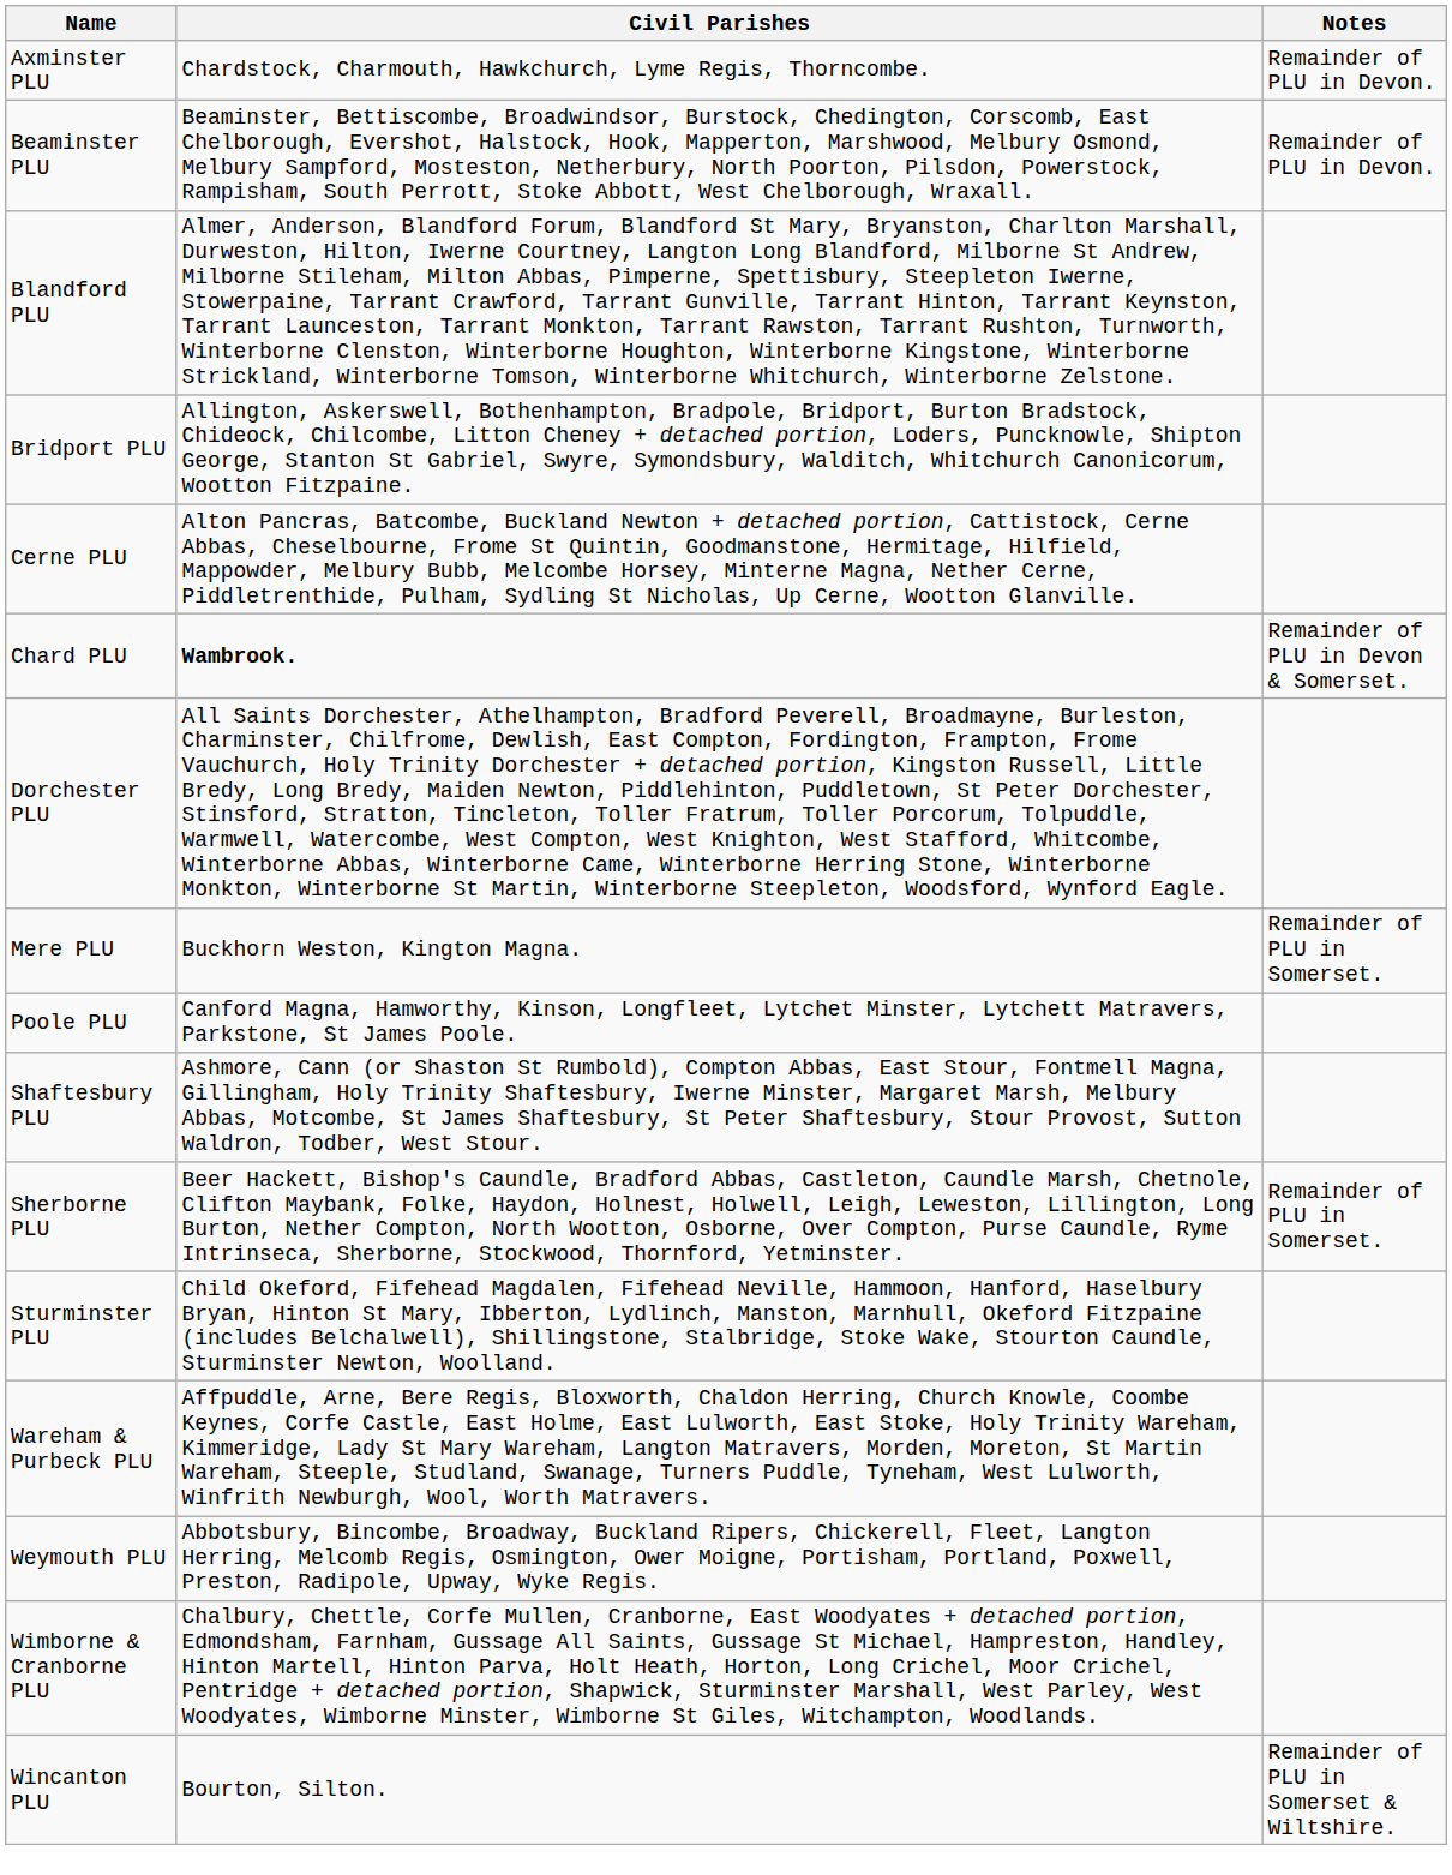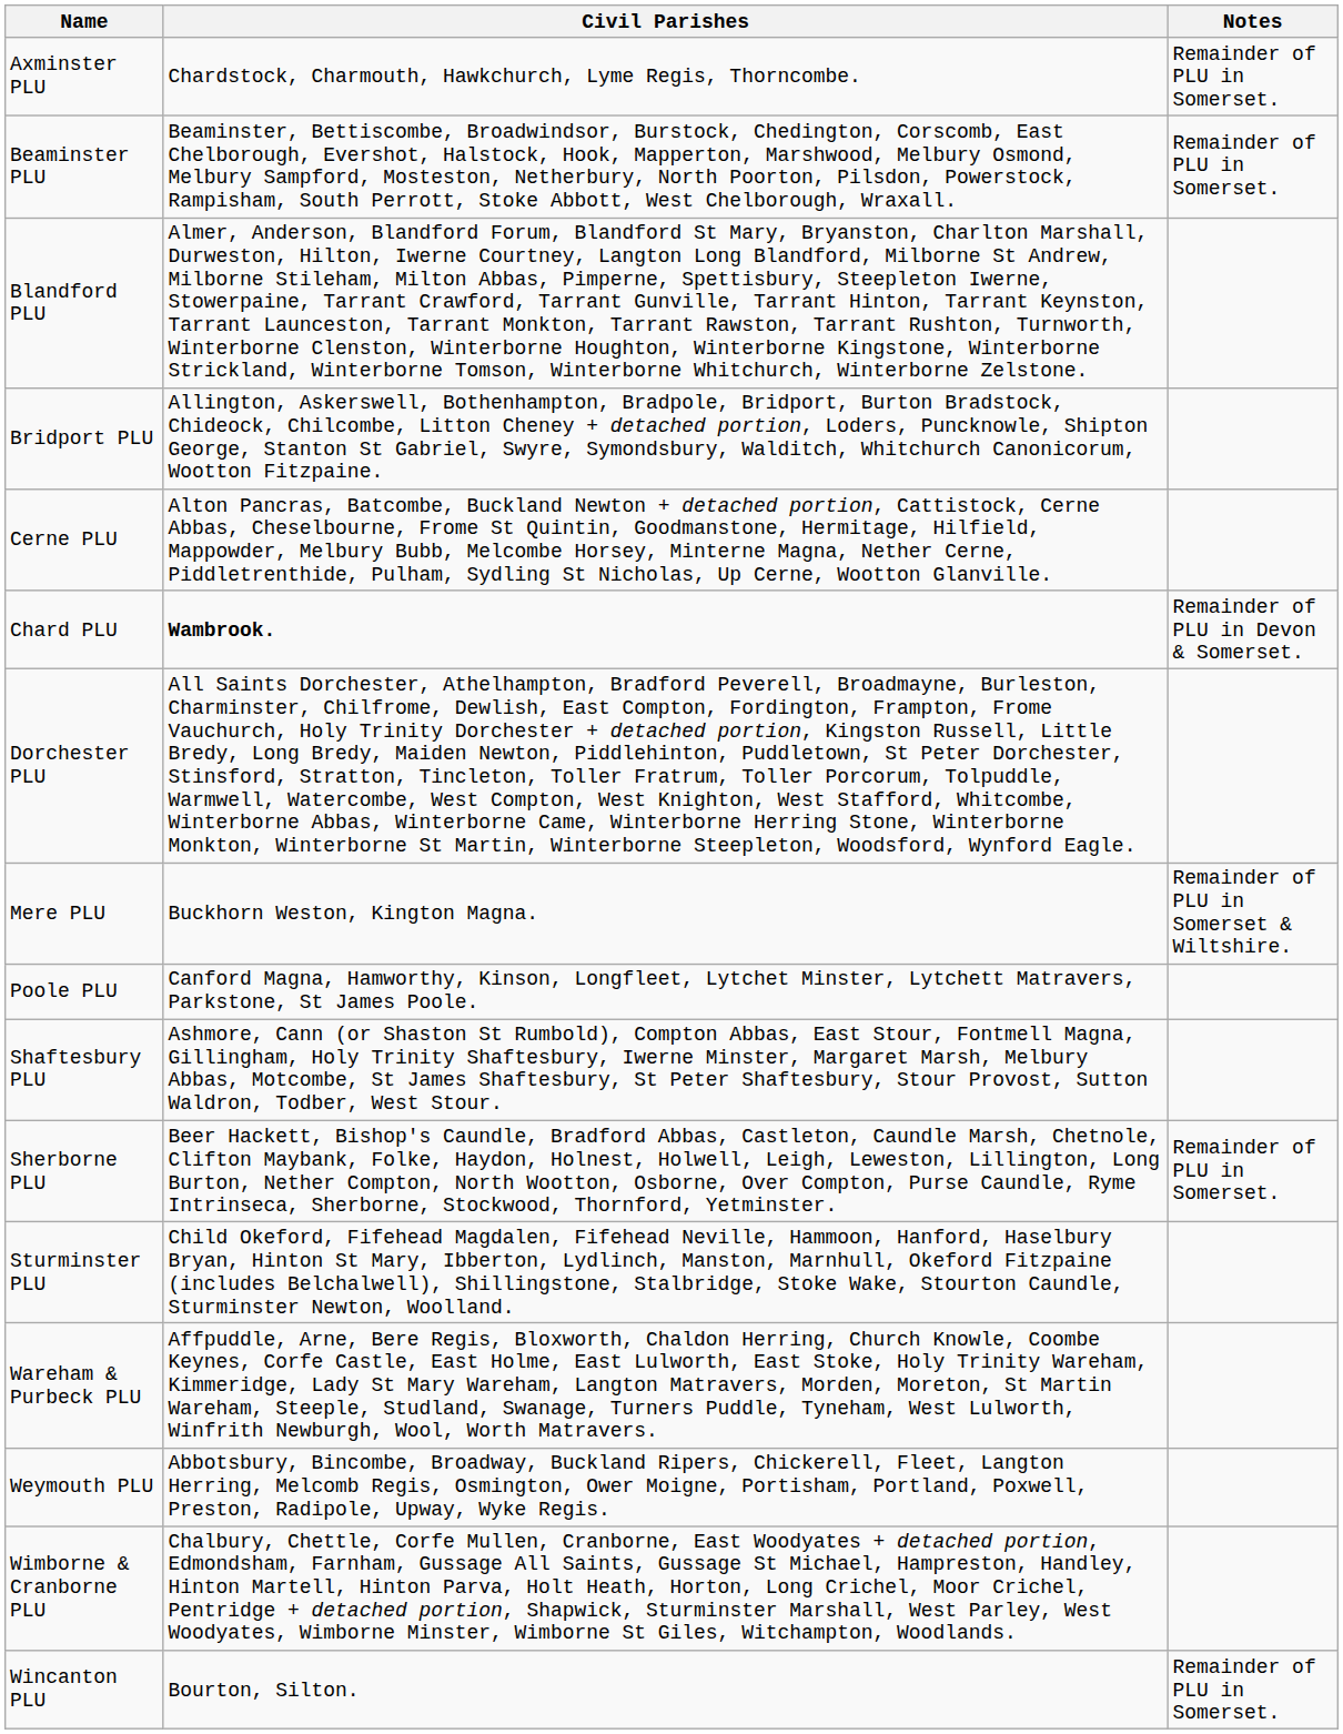 <table class="wikitable">
 <tr>
 <th>Name</th>
 <th>Civil Parishes</th>
 <th>Notes</th>
 </tr>
 <tr>
 <td>Axminster PLU</td>
 <td>Chardstock, Charmouth, Hawkchurch, Lyme Regis, Thorncombe.</td>
-<td>Remainder of PLU in Devon.</td>
+<td>Remainder of PLU in Somerset.</td>
 </tr>
 <tr>
 <td>Beaminster PLU</td>
 <td>Beaminster, Bettiscombe, Broadwindsor, Burstock, Chedington, Corscomb, East Chelborough, Evershot, Halstock, Hook, Mapperton, Marshwood, Melbury Osmond, Melbury Sampford, Mosteston, Netherbury, North Poorton, Pilsdon, Powerstock, Rampisham, South Perrott, Stoke Abbott, West Chelborough, Wraxall.</td>
-<td>Remainder of PLU in Devon.</td>
+<td>Remainder of PLU in Somerset.</td>
 </tr>
 <tr>
 <td>Blandford PLU</td>
 <td>Almer, Anderson, Blandford Forum, Blandford St Mary, Bryanston, Charlton Marshall, Durweston, Hilton, Iwerne Courtney, Langton Long Blandford, Milborne St Andrew, Milborne Stileham, Milton Abbas, Pimperne, Spettisbury, Steepleton Iwerne, Stowerpaine, Tarrant Crawford, Tarrant Gunville, Tarrant Hinton, Tarrant Keynston, Tarrant Launceston, Tarrant Monkton, Tarrant Rawston, Tarrant Rushton, Turnworth, Winterborne Clenston, Winterborne Houghton, Winterborne Kingstone, Winterborne Strickland, Winterborne Tomson, Winterborne Whitchurch, Winterborne Zelstone.</td>
 <td></td>
 </tr>
 <tr>
 <td>Bridport PLU</td>
 <td>Allington, Askerswell, Bothenhampton, Bradpole, Bridport, Burton Bradstock, Chideock, Chilcombe, Litton Cheney <em>+ detached portion</em>, Loders, Puncknowle, Shipton George, Stanton St Gabriel, Swyre, Symondsbury, Walditch, Whitchurch Canonicorum, Wootton Fitzpaine.</td>
 <td></td>
 </tr>
 <tr>
 <td>Cerne PLU</td>
 <td>Alton Pancras, Batcombe, Buckland Newton <em>+ detached portion</em>, Cattistock, Cerne Abbas, Cheselbourne, Frome St Quintin, Goodmanstone, Hermitage, Hilfield, Mappowder, Melbury Bubb, Melcombe Horsey, Minterne Magna, Nether Cerne, Piddletrenthide, Pulham, Sydling St Nicholas, Up Cerne, Wootton Glanville.</td>
 <td></td>
 </tr>
 <tr>
 <td>Chard PLU</td>
 <td><strong>Wambrook.</strong></td>
 <td>Remainder of PLU in Devon & Somerset.</td>
 </tr>
 <tr>
 <td>Dorchester PLU</td>
 <td>All Saints Dorchester, Athelhampton, Bradford Peverell, Broadmayne, Burleston, Charminster, Chilfrome, Dewlish, East Compton, Fordington, Frampton, Frome Vauchurch, Holy Trinity Dorchester <em>+ detached portion</em>, Kingston Russell, Little Bredy, Long Bredy, Maiden Newton, Piddlehinton, Puddletown, St Peter Dorchester, Stinsford, Stratton, Tincleton, Toller Fratrum, Toller Porcorum, Tolpuddle, Warmwell, Watercombe, West Compton, West Knighton, West Stafford, Whitcombe, Winterborne Abbas, Winterborne Came, Winterborne Herring Stone, Winterborne Monkton, Winterborne St Martin, Winterborne Steepleton, Woodsford, Wynford Eagle.</td>
 <td></td>
 </tr>
 <tr>
 <td>Mere PLU</td>
 <td>Buckhorn Weston, Kington Magna.</td>
-<td>Remainder of PLU in Somerset.</td>
+<td>Remainder of PLU in Somerset & Wiltshire.</td>
 </tr>
 <tr>
 <td>Poole PLU</td>
 <td>Canford Magna, Hamworthy, Kinson, Longfleet, Lytchet Minster, Lytchett Matravers, Parkstone, St James Poole.</td>
 <td></td>
 </tr>
 <tr>
 <td>Shaftesbury PLU</td>
 <td>Ashmore, Cann (or Shaston St Rumbold), Compton Abbas, East Stour, Fontmell Magna, Gillingham, Holy Trinity Shaftesbury, Iwerne Minster, Margaret Marsh, Melbury Abbas, Motcombe, St James Shaftesbury, St Peter Shaftesbury, Stour Provost, Sutton Waldron, Todber, West Stour.</td>
 <td></td>
 </tr>
 <tr>
 <td>Sherborne PLU</td>
 <td>Beer Hackett, Bishop's Caundle, Bradford Abbas, Castleton, Caundle Marsh, Chetnole, Clifton Maybank, Folke, Haydon, Holnest, Holwell, Leigh, Leweston, Lillington, Long Burton, Nether Compton, North Wootton, Osborne, Over Compton, Purse Caundle, Ryme Intrinseca, Sherborne, Stockwood, Thornford, Yetminster.</td>
 <td>Remainder of PLU in Somerset.</td>
 </tr>
 <tr>
 <td>Sturminster PLU</td>
 <td>Child Okeford, Fifehead Magdalen, Fifehead Neville, Hammoon, Hanford, Haselbury Bryan, Hinton St Mary, Ibberton, Lydlinch, Manston, Marnhull, Okeford Fitzpaine (includes Belchalwell), Shillingstone, Stalbridge, Stoke Wake, Stourton Caundle, Sturminster Newton, Woolland.</td>
 <td></td>
 </tr>
 <tr>
 <td>Wareham & Purbeck PLU</td>
 <td>Affpuddle, Arne, Bere Regis, Bloxworth, Chaldon Herring, Church Knowle, Coombe Keynes, Corfe Castle, East Holme, East Lulworth, East Stoke, Holy Trinity Wareham, Kimmeridge, Lady St Mary Wareham, Langton Matravers, Morden, Moreton, St Martin Wareham, Steeple, Studland, Swanage, Turners Puddle, Tyneham, West Lulworth, Winfrith Newburgh, Wool, Worth Matravers.</td>
 <td></td>
 </tr>
 <tr>
 <td>Weymouth PLU</td>
 <td>Abbotsbury, Bincombe, Broadway, Buckland Ripers, Chickerell, Fleet, Langton Herring, Melcomb Regis, Osmington, Ower Moigne, Portisham, Portland, Poxwell, Preston, Radipole, Upway, Wyke Regis.</td>
 <td></td>
 </tr>
 <tr>
 <td>Wimborne & Cranborne PLU</td>
 <td>Chalbury, Chettle, Corfe Mullen, Cranborne, East Woodyates <em>+ detached portion</em>, Edmondsham, Farnham, Gussage All Saints, Gussage St Michael, Hampreston, Handley, Hinton Martell, Hinton Parva, Holt Heath, Horton, Long Crichel, Moor Crichel, Pentridge <em>+ detached portion</em>, Shapwick, Sturminster Marshall, West Parley, West Woodyates, Wimborne Minster, Wimborne St Giles, Witchampton, Woodlands.</td>
 <td></td>
 </tr>
 <tr>
 <td>Wincanton PLU</td>
 <td>Bourton, Silton.</td>
-<td>Remainder of PLU in Somerset & Wiltshire.</td>
+<td>Remainder of PLU in Somerset.</td>
 </tr>
 </table>
